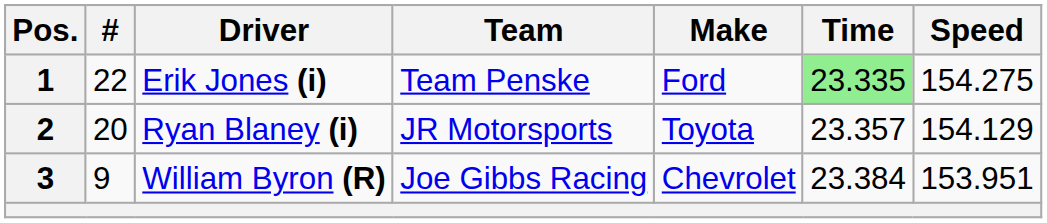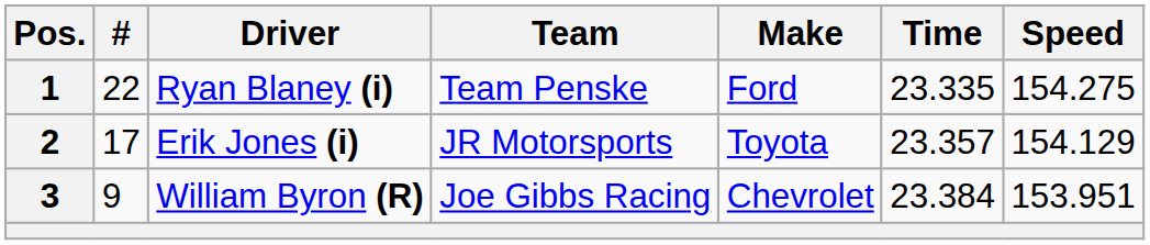 <table class="wikitable" style="font-size:95%">
 <tr>
 <th>Pos.</th>
 <th>#</th>
 <th>Driver</th>
 <th>Team</th>
 <th>Make</th>
 <th>Time</th>
 <th>Speed</th>
 </tr>
 <tr>
 <th>1</th>
 <td>22</td>
-<td><a href='#'>Erik Jones</a> <strong>(i)</strong></td>
+<td><a href='#'>Ryan Blaney</a> <strong>(i)</strong></td>
 <td><a href='#'>Team Penske</a></td>
 <td><a href='#'>Ford</a></td>
-<td style="background: lightgreen;">23.335</td>
+<td>23.335</td>
 <td>154.275</td>
 </tr>
 <tr>
 <th>2</th>
-<td>20</td>
-<td><a href='#'>Ryan Blaney</a> <strong>(i)</strong></td>
+<td>17</td>
+<td><a href='#'>Erik Jones</a> <strong>(i)</strong></td>
 <td><a href='#'>JR Motorsports</a></td>
 <td><a href='#'>Toyota</a></td>
 <td>23.357</td>
 <td>154.129</td>
 </tr>
 <tr>
 <th>3</th>
 <td>9</td>
 <td><a href='#'>William Byron</a> <strong>(R)</strong></td>
 <td><a href='#'>Joe Gibbs Racing</a></td>
 <td><a href='#'>Chevrolet</a></td>
 <td>23.384</td>
 <td>153.951</td>
 </tr>
 <tr>
 <th colspan="7"></th>
 </tr>
 </table>
